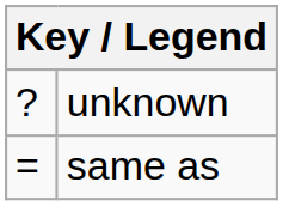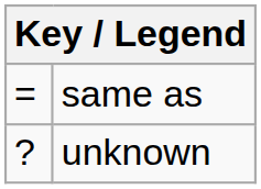 <table class="wikitable">
 <tr>
 <th colspan="2">Key / Legend</th>
 </tr>
 <tr>
+<td>=</td>
+<td>same as</td>
+</tr>
+<tr>
 <td>?</td>
 <td>unknown</td>
 </tr>
-<tr>
-<td>=</td>
-<td>same as</td>
-</tr>
 </table>
